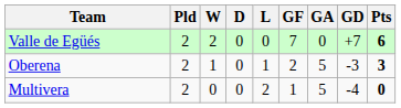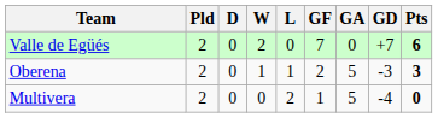 <table class="wikitable" style="text-align: center;">
 <tr>
 <th width=165>Team</th>
 <th width=20>Pld</th>
+<th width=20>D</th>
 <th width=20>W</th>
-<th width=20>D</th>
 <th width=20>L</th>
 <th width=20>GF</th>
 <th width=20>GA</th>
 <th width=20>GD</th>
 <th width=20>Pts</th>
 </tr>
 <tr bgcolor=#ccffcc>
 <td align=left><a href='#'>Valle de Egüés</a></td>
 <td>2</td>
+<td>0</td>
 <td>2</td>
-<td>0</td>
 <td>0</td>
 <td>7</td>
 <td>0</td>
 <td>+7</td>
 <td><strong>6</strong></td>
 </tr>
 <tr>
 <td align=left><a href='#'>Oberena</a></td>
 <td>2</td>
+<td>0</td>
 <td>1</td>
-<td>0</td>
 <td>1</td>
 <td>2</td>
 <td>5</td>
 <td>-3</td>
 <td><strong>3</strong></td>
 </tr>
 <tr>
 <td align=left><a href='#'>Multivera</a></td>
 <td>2</td>
 <td>0</td>
 <td>0</td>
 <td>2</td>
 <td>1</td>
 <td>5</td>
 <td>-4</td>
 <td><strong>0</strong></td>
 </tr>
 </table>
